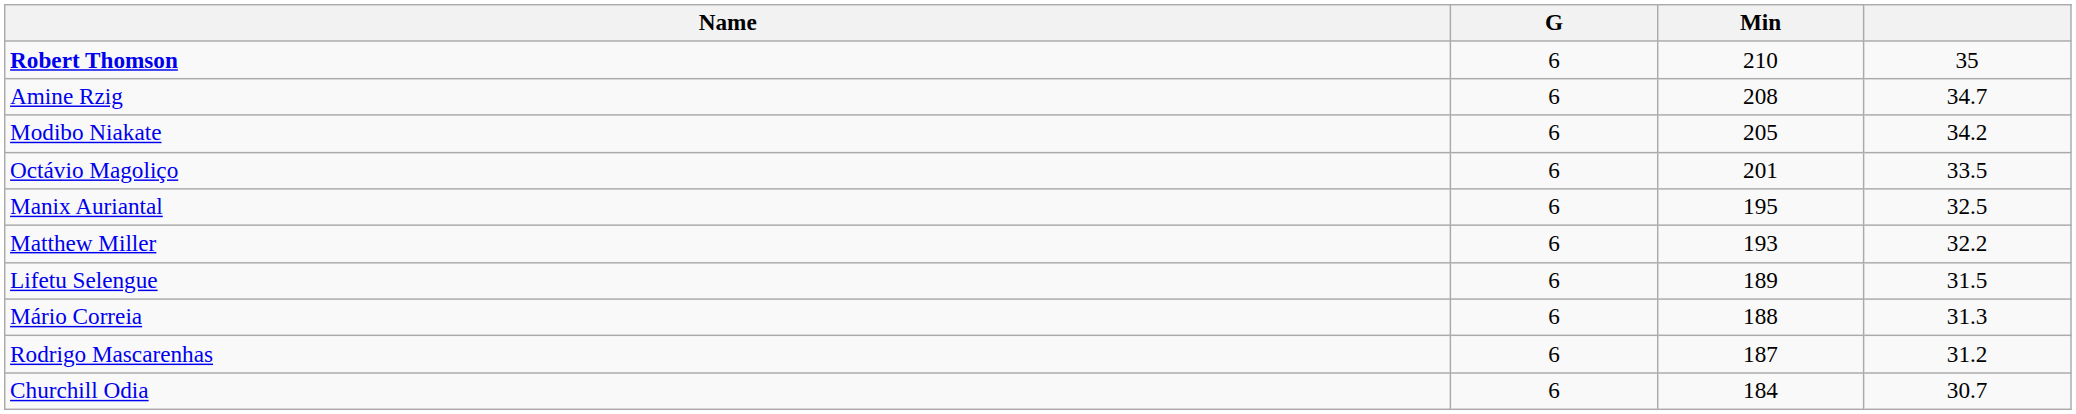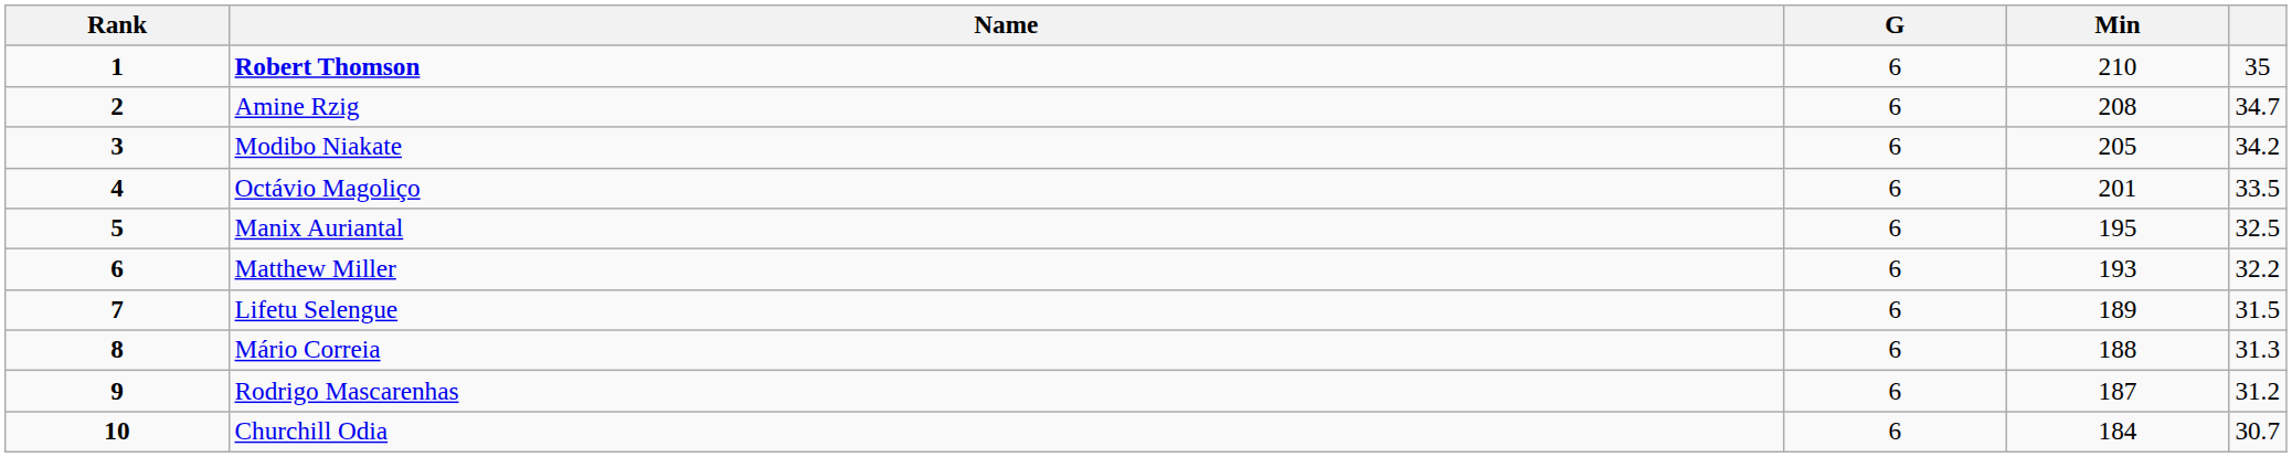 <table class="wikitable" style="width:90%;">
 <tr>
+<th style="width:10%;">Rank</th>
 <th style="width:70%;">Name</th>
 <th style="width:10%;">G</th>
 <th style="width:10%;">Min</th>
 <th style="width:10%;"></th>
 </tr>
 <tr align=center>
+<td><strong>1</strong></td>
 <td align=left> <strong><a href='#'>Robert Thomson</a></strong></td>
 <td>6</td>
 <td>210</td>
 <td>35</td>
 </tr>
 <tr align=center>
+<td><strong>2</strong></td>
 <td align=left> <a href='#'>Amine Rzig</a></td>
 <td>6</td>
 <td>208</td>
 <td>34.7</td>
 </tr>
 <tr align=center>
+<td><strong>3</strong></td>
 <td align=left> <a href='#'>Modibo Niakate</a></td>
 <td>6</td>
 <td>205</td>
 <td>34.2</td>
 </tr>
 <tr align=center>
+<td><strong>4</strong></td>
 <td align=left> <a href='#'>Octávio Magoliço</a></td>
 <td>6</td>
 <td>201</td>
 <td>33.5</td>
 </tr>
 <tr align=center>
+<td><strong>5</strong></td>
 <td align=left> <a href='#'>Manix Auriantal</a></td>
 <td>6</td>
 <td>195</td>
 <td>32.5</td>
 </tr>
 <tr align=center>
+<td><strong>6</strong></td>
 <td align=left> <a href='#'>Matthew Miller</a></td>
 <td>6</td>
 <td>193</td>
 <td>32.2</td>
 </tr>
 <tr align=center>
+<td><strong>7</strong></td>
 <td align=left> <a href='#'>Lifetu Selengue</a></td>
 <td>6</td>
 <td>189</td>
 <td>31.5</td>
 </tr>
 <tr align=center>
+<td><strong>8</strong></td>
 <td align=left> <a href='#'>Mário Correia</a></td>
 <td>6</td>
 <td>188</td>
 <td>31.3</td>
 </tr>
 <tr align=center>
+<td><strong>9</strong></td>
 <td align=left> <a href='#'>Rodrigo Mascarenhas</a></td>
 <td>6</td>
 <td>187</td>
 <td>31.2</td>
 </tr>
 <tr align=center>
+<td><strong>10</strong></td>
 <td align=left> <a href='#'>Churchill Odia</a></td>
 <td>6</td>
 <td>184</td>
 <td>30.7</td>
 </tr>
 </table>
